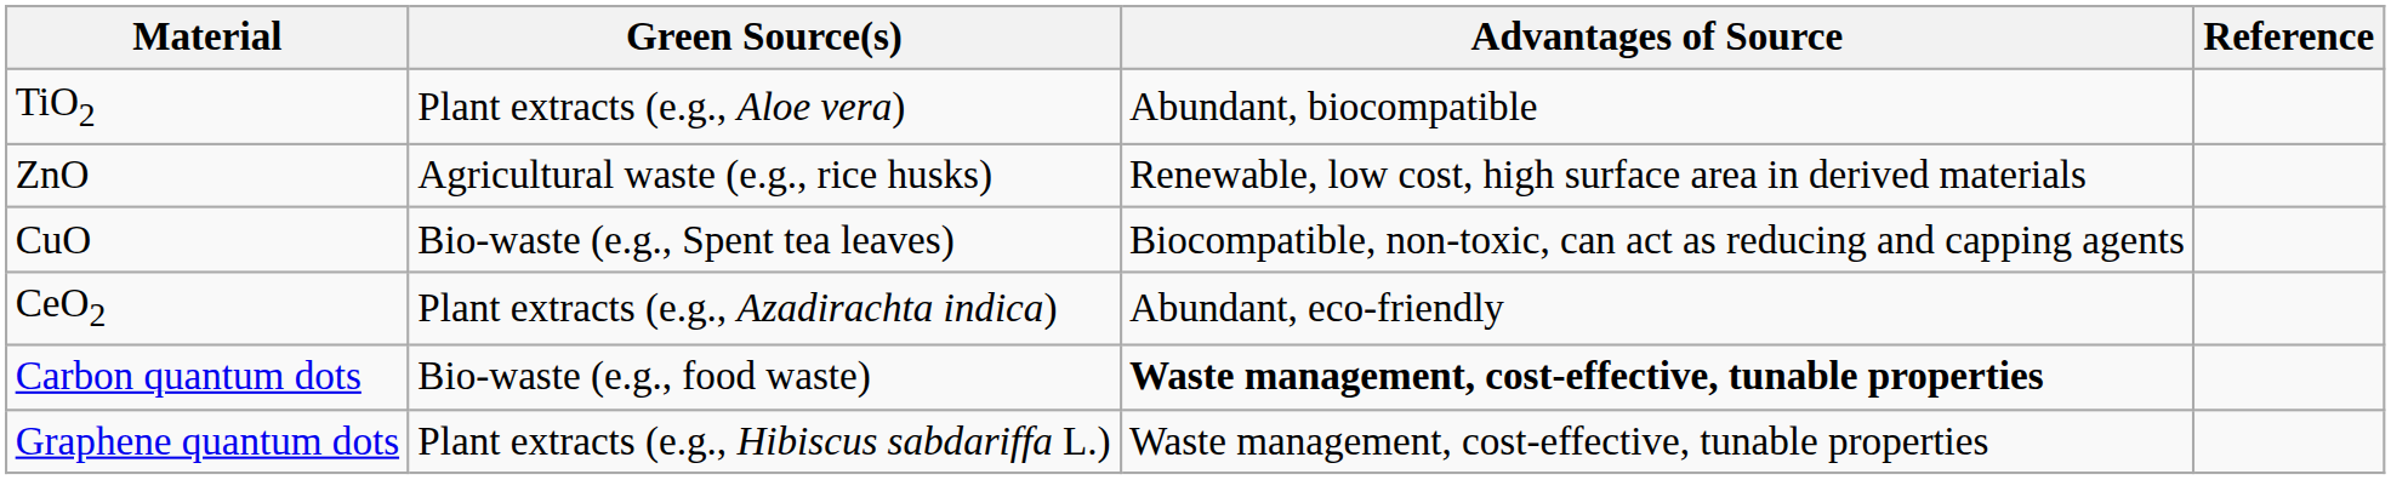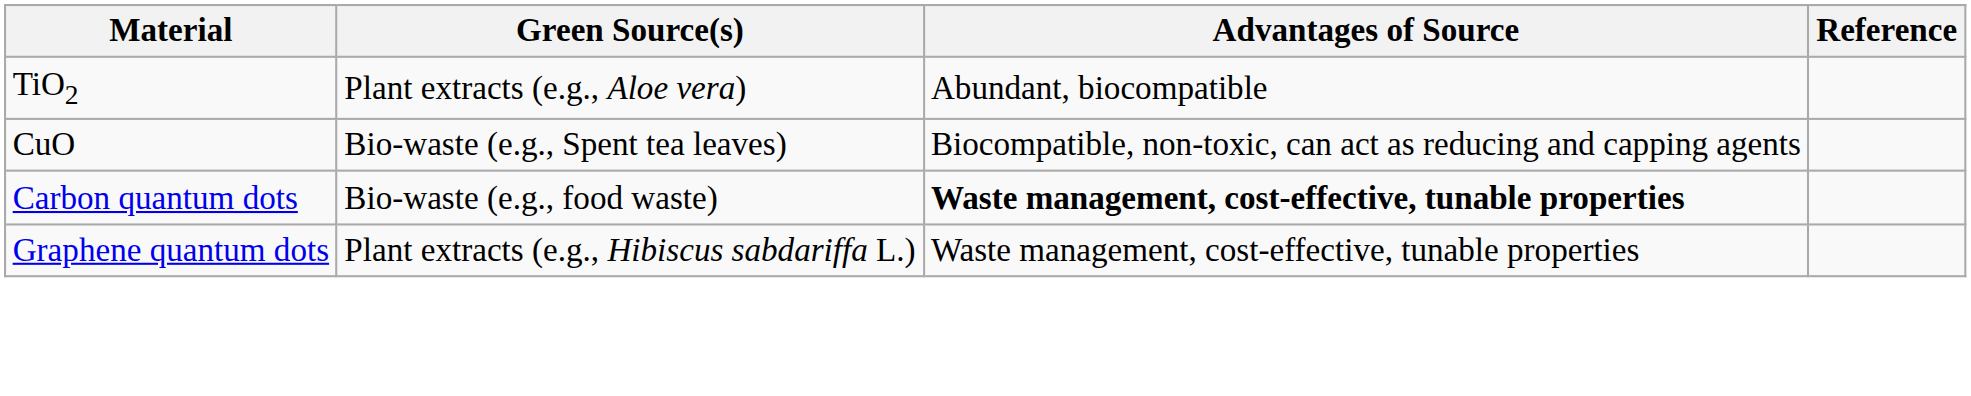 <table class="wikitable sortable">
 <tr>
 <th>Material</th>
 <th>Green Source(s)</th>
 <th>Advantages of Source</th>
 <th>Reference</th>
 </tr>
 <tr>
 <td>TiO<sub>2</sub></td>
 <td>Plant extracts (e.g., <em>Aloe vera</em>)</td>
 <td>Abundant, biocompatible</td>
 <td></td>
 </tr>
 <tr>
-<td>ZnO</td>
-<td>Agricultural waste (e.g., rice husks)</td>
-<td>Renewable, low cost, high surface area in derived materials</td>
-<td></td>
-</tr>
-<tr>
 <td>CuO</td>
 <td>Bio-waste (e.g., Spent tea leaves)</td>
 <td>Biocompatible, non-toxic, can act as reducing and capping agents</td>
-<td></td>
-</tr>
-<tr>
-<td>CeO<sub>2</sub></td>
-<td>Plant extracts (e.g., <em>Azadirachta indica</em>)</td>
-<td>Abundant, eco-friendly</td>
 <td></td>
 </tr>
 <tr>
 <td><a href='#'>Carbon quantum dots</a></td>
 <td>Bio-waste (e.g., food waste)</td>
 <td><strong>Waste management, cost-effective, tunable properties</strong></td>
 <td></td>
 </tr>
 <tr>
 <td><a href='#'>Graphene quantum dots</a></td>
 <td>Plant extracts (e.g., <em>Hibiscus sabdariffa</em> L.)</td>
 <td>Waste management, cost-effective, tunable properties</td>
 <td></td>
 </tr>
 </table>
